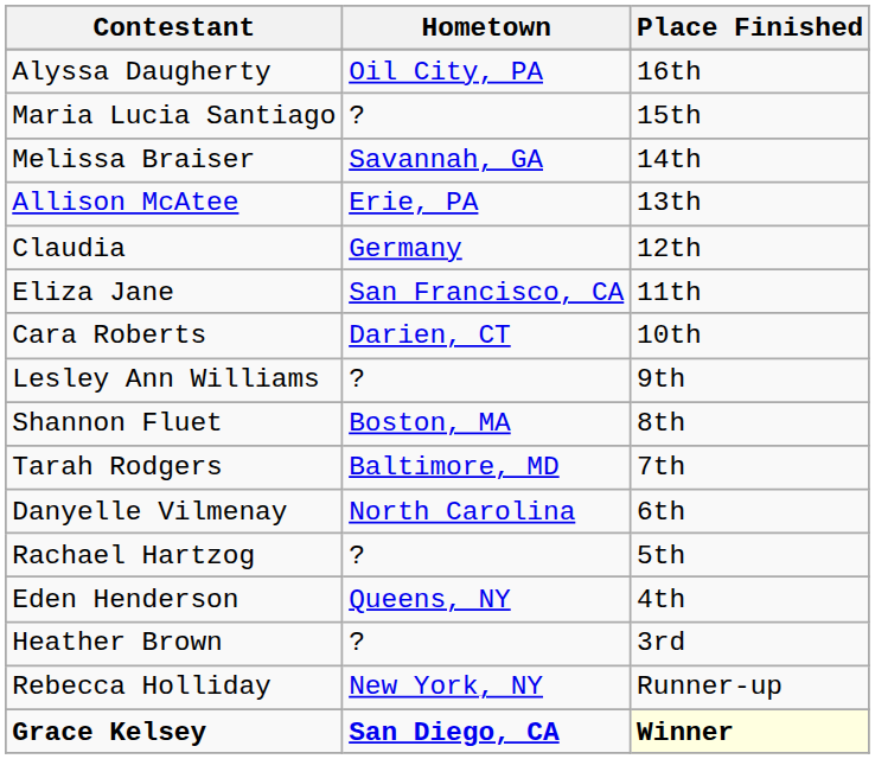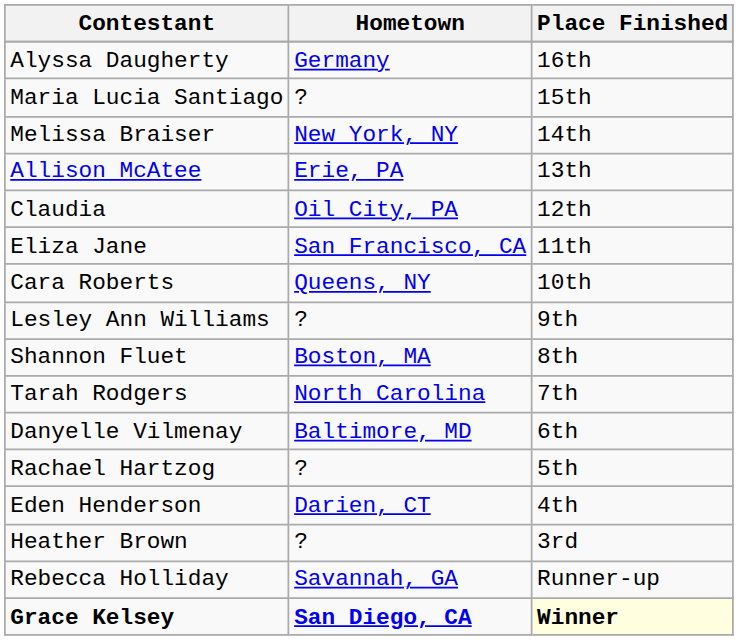 <table class="wikitable sortable">
 <tr>
 <th>Contestant</th>
 <th>Hometown</th>
 <th>Place Finished</th>
 </tr>
 <tr>
 </tr>
 <tr>
 <td>Alyssa Daugherty</td>
-<td><a href='#'>Oil City, PA</a></td>
+<td><a href='#'>Germany</a></td>
 <td>16th</td>
 </tr>
 <tr>
 <td>Maria Lucia Santiago</td>
 <td>?</td>
 <td>15th</td>
 </tr>
 <tr>
 <td>Melissa Braiser</td>
-<td><a href='#'>Savannah, GA</a></td>
+<td><a href='#'>New York, NY</a></td>
 <td>14th</td>
 </tr>
 <tr>
 <td><a href='#'>Allison McAtee</a></td>
 <td><a href='#'>Erie, PA</a></td>
 <td>13th</td>
 </tr>
 <tr>
 <td>Claudia</td>
-<td><a href='#'>Germany</a></td>
+<td><a href='#'>Oil City, PA</a></td>
 <td>12th</td>
 </tr>
 <tr>
 <td>Eliza Jane</td>
 <td><a href='#'>San Francisco, CA</a></td>
 <td>11th</td>
 </tr>
 <tr>
 <td>Cara Roberts</td>
-<td><a href='#'>Darien, CT</a></td>
+<td><a href='#'>Queens, NY</a></td>
 <td>10th</td>
 </tr>
 <tr>
 <td>Lesley Ann Williams</td>
 <td>?</td>
 <td>9th</td>
 </tr>
 <tr>
 <td>Shannon Fluet</td>
 <td><a href='#'>Boston, MA</a></td>
 <td>8th</td>
 </tr>
 <tr>
 <td>Tarah Rodgers</td>
-<td><a href='#'>Baltimore, MD</a></td>
+<td><a href='#'>North Carolina</a></td>
 <td>7th</td>
 </tr>
 <tr>
 <td>Danyelle Vilmenay</td>
-<td><a href='#'>North Carolina</a></td>
+<td><a href='#'>Baltimore, MD</a></td>
 <td>6th</td>
 </tr>
 <tr>
 <td>Rachael Hartzog</td>
 <td>?</td>
 <td>5th</td>
 </tr>
 <tr>
 <td>Eden Henderson</td>
-<td><a href='#'>Queens, NY</a></td>
+<td><a href='#'>Darien, CT</a></td>
 <td>4th</td>
 </tr>
 <tr>
 <td>Heather Brown</td>
 <td>?</td>
 <td>3rd</td>
 </tr>
 <tr>
 <td>Rebecca Holliday</td>
-<td><a href='#'>New York, NY</a></td>
+<td><a href='#'>Savannah, GA</a></td>
 <td>Runner-up</td>
 </tr>
 <tr>
 <td><strong>Grace Kelsey</strong></td>
 <td><strong><a href='#'>San Diego, CA</a></strong></td>
 <td style="background: lightyellow;"><strong>Winner</strong></td>
 </tr>
 </table>
